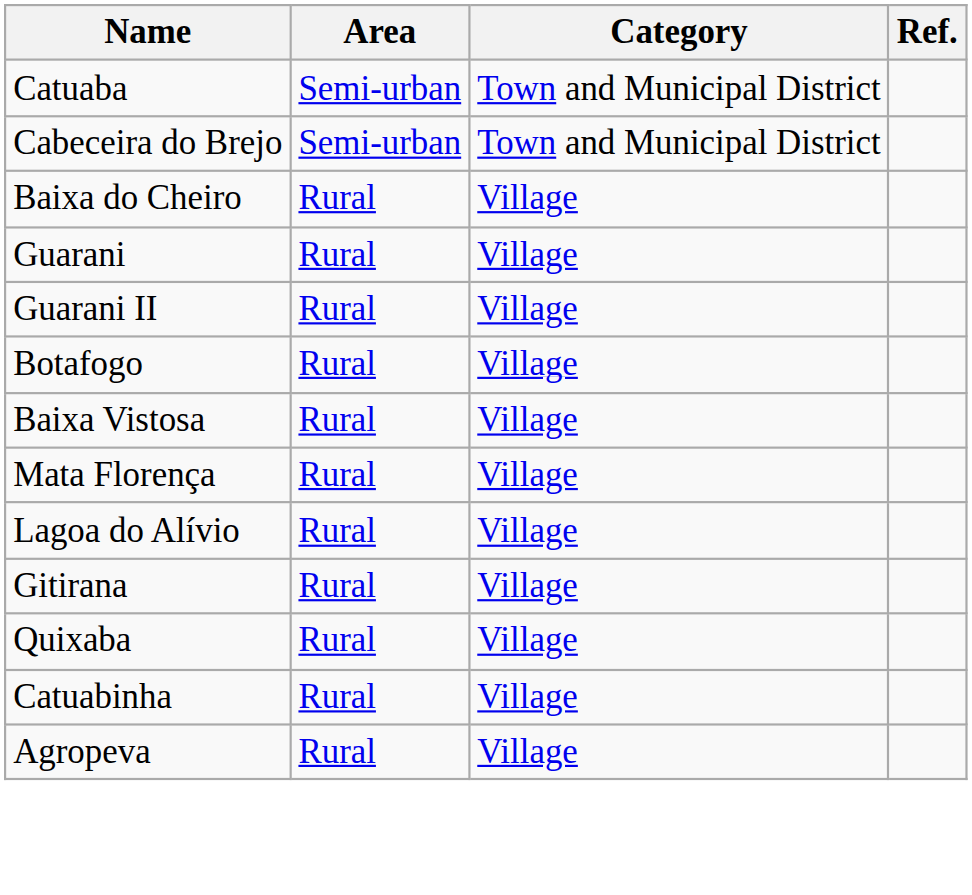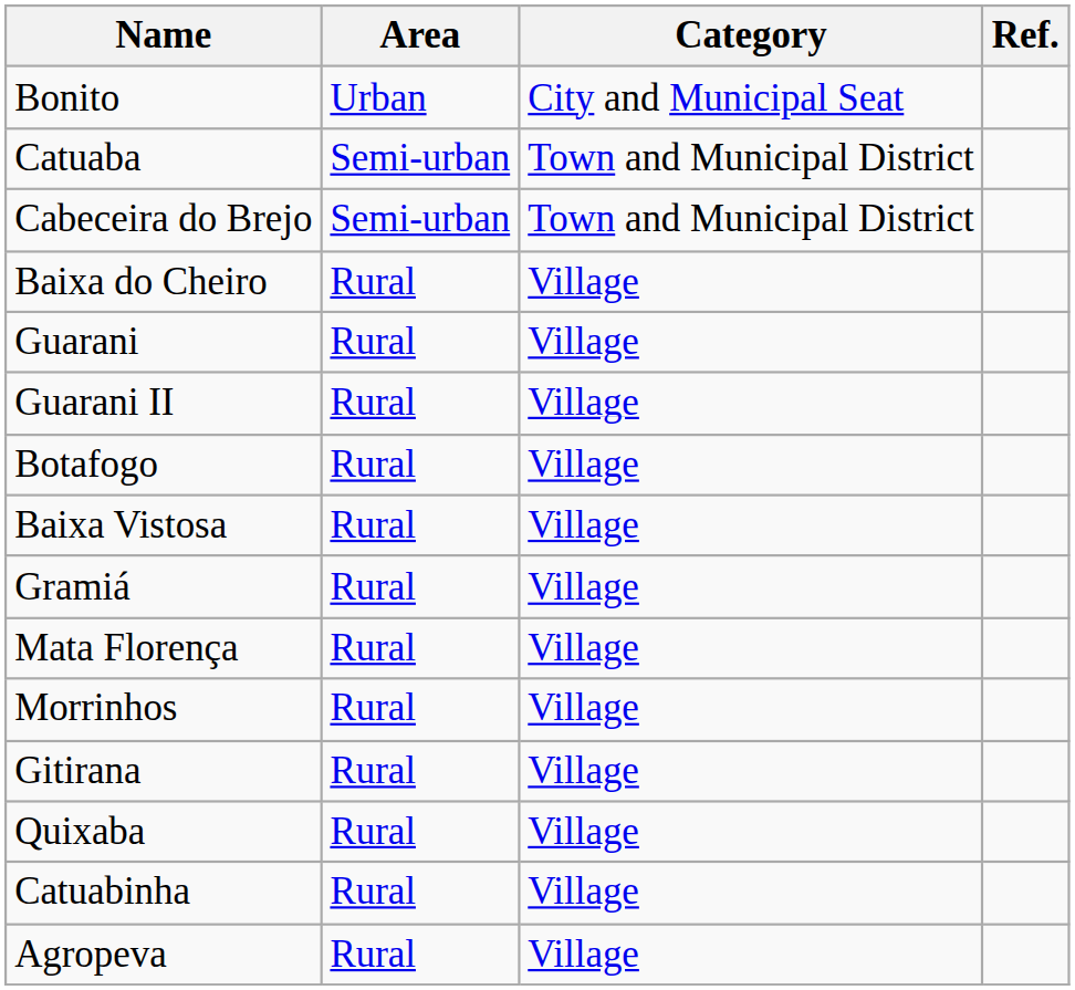 <table class="wikitable">
 <tr>
 <th>Name</th>
 <th>Area</th>
 <th>Category</th>
 <th>Ref.</th>
+</tr>
+<tr>
+<td>Bonito</td>
+<td><a href='#'>Urban</a></td>
+<td><a href='#'>City</a> and <a href='#'>Municipal Seat</a></td>
+<td></td>
 </tr>
 <tr>
 <td>Catuaba</td>
 <td><a href='#'>Semi-urban</a></td>
 <td><a href='#'>Town</a> and Municipal District</td>
 <td></td>
 </tr>
 <tr>
 <td>Cabeceira do Brejo</td>
 <td><a href='#'>Semi-urban</a></td>
 <td><a href='#'>Town</a> and Municipal District</td>
 <td></td>
 </tr>
 <tr>
 <td>Baixa do Cheiro</td>
 <td><a href='#'>Rural</a></td>
 <td><a href='#'>Village</a></td>
 <td></td>
 </tr>
 <tr>
 <td>Guarani</td>
 <td><a href='#'>Rural</a></td>
 <td><a href='#'>Village</a></td>
 <td></td>
 </tr>
 <tr>
 <td>Guarani II</td>
 <td><a href='#'>Rural</a></td>
 <td><a href='#'>Village</a></td>
 <td></td>
 </tr>
 <tr>
 <td>Botafogo</td>
 <td><a href='#'>Rural</a></td>
 <td><a href='#'>Village</a></td>
 <td></td>
 </tr>
 <tr>
 <td>Baixa Vistosa</td>
 <td><a href='#'>Rural</a></td>
 <td><a href='#'>Village</a></td>
 <td></td>
 </tr>
 <tr>
+<td>Gramiá</td>
+<td><a href='#'>Rural</a></td>
+<td><a href='#'>Village</a></td>
+<td></td>
+</tr>
+<tr>
 <td>Mata Florença</td>
 <td><a href='#'>Rural</a></td>
 <td><a href='#'>Village</a></td>
 <td></td>
 </tr>
 <tr>
-<td>Lagoa do Alívio</td>
+<td>Morrinhos</td>
 <td><a href='#'>Rural</a></td>
 <td><a href='#'>Village</a></td>
 <td></td>
 </tr>
 <tr>
 <td>Gitirana</td>
 <td><a href='#'>Rural</a></td>
 <td><a href='#'>Village</a></td>
 <td></td>
 </tr>
 <tr>
 <td>Quixaba</td>
 <td><a href='#'>Rural</a></td>
 <td><a href='#'>Village</a></td>
 <td></td>
 </tr>
 <tr>
 <td>Catuabinha</td>
 <td><a href='#'>Rural</a></td>
 <td><a href='#'>Village</a></td>
 <td></td>
 </tr>
 <tr>
 <td>Agropeva</td>
 <td><a href='#'>Rural</a></td>
 <td><a href='#'>Village</a></td>
 <td></td>
 </tr>
 </table>
